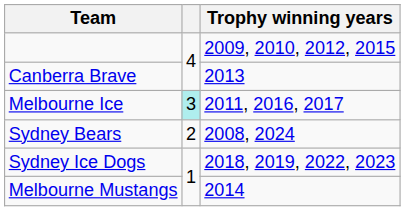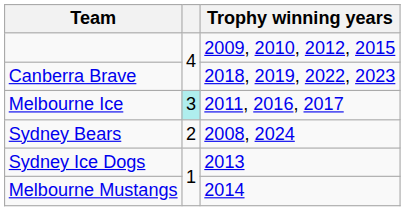 <table class="wikitable">
 <tr>
 <th>Team</th>
 <th></th>
 <th>Trophy winning years</th>
 </tr>
 <tr>
 <td></td>
 <td style="text-align:center;" rowspan="2">4</td>
 <td><a href='#'>2009</a>, <a href='#'>2010</a>, <a href='#'>2012</a>, <a href='#'>2015</a></td>
 </tr>
 <tr>
 <td><a href='#'>Canberra Brave</a></td>
-<td><a href='#'>2013</a></td>
+<td><a href='#'>2018</a>, <a href='#'>2019</a>, <a href='#'>2022</a>, <a href='#'>2023</a></td>
 </tr>
 <tr>
 <td><a href='#'>Melbourne Ice</a></td>
 <td style="background: paleturquoise; text-align:center">3</td>
 <td><a href='#'>2011</a>, <a href='#'>2016</a>, <a href='#'>2017</a></td>
 </tr>
 <tr>
 <td><a href='#'>Sydney Bears</a></td>
 <td style="text-align:center">2</td>
 <td><a href='#'>2008</a>, <a href='#'>2024</a></td>
 </tr>
 <tr>
 <td><a href='#'>Sydney Ice Dogs</a></td>
 <td style="text-align:center" rowspan="2">1</td>
-<td><a href='#'>2018</a>, <a href='#'>2019</a>, <a href='#'>2022</a>, <a href='#'>2023</a></td>
+<td><a href='#'>2013</a></td>
 </tr>
 <tr>
 <td><a href='#'>Melbourne Mustangs</a></td>
 <td><a href='#'>2014</a></td>
 </tr>
 </table>
